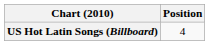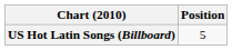 <table class="wikitable plainrowheaders" style="text-align:center">
 <tr>
 <th scope="col">Chart (2010)</th>
 <th scope="col">Position</th>
 </tr>
 <tr>
 <th scope="row">US Hot Latin Songs (<em>Billboard</em>)</th>
-<td>4</td>
+<td>5</td>
 </tr>
 </table>
